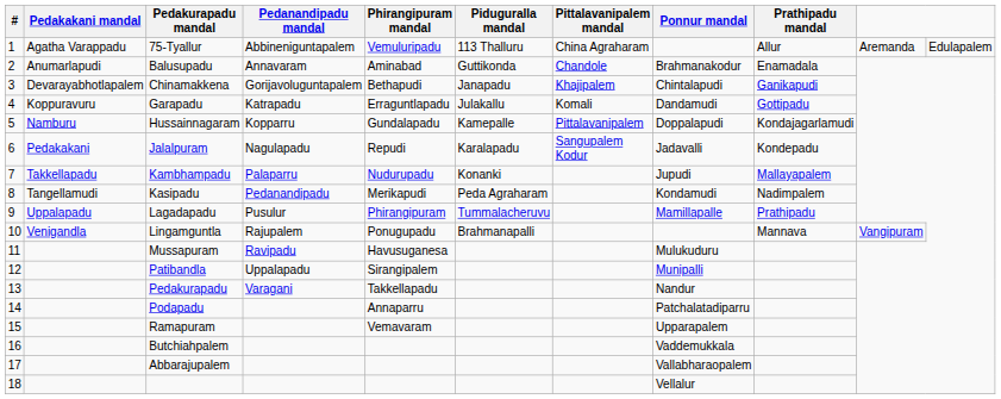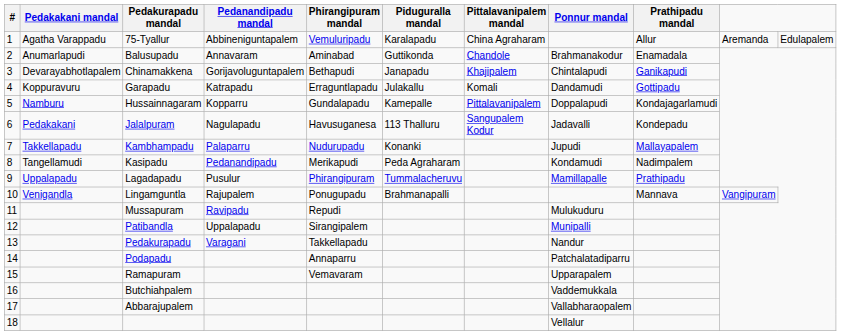 <table class="wikitable" width="700pt">
 <tr>
 <th>#</th>
 <th><a href='#'>Pedakakani mandal</a></th>
 <th>Pedakurapadu mandal</th>
 <th><a href='#'>Pedanandipadu mandal</a></th>
 <th>Phirangipuram mandal</th>
 <th>Piduguralla mandal</th>
 <th>Pittalavanipalem mandal</th>
 <th><a href='#'>Ponnur mandal</a></th>
 <th>Prathipadu mandal</th>
 </tr>
 <tr>
 <td>1</td>
 <td>Agatha Varappadu</td>
 <td>75-Tyallur</td>
 <td>Abbineniguntapalem</td>
 <td><a href='#'>Vemuluripadu</a></td>
-<td>113 Thalluru</td>
+<td>Karalapadu</td>
 <td>China Agraharam</td>
 <td></td>
 <td>Allur</td>
 <td>Aremanda</td>
 <td>Edulapalem</td>
 </tr>
 <tr>
 <td>2</td>
 <td>Anumarlapudi</td>
 <td>Balusupadu</td>
 <td>Annavaram</td>
 <td>Aminabad</td>
 <td>Guttikonda</td>
 <td><a href='#'>Chandole</a></td>
 <td>Brahmanakodur</td>
 <td>Enamadala</td>
 </tr>
 <tr>
 <td>3</td>
 <td>Devarayabhotlapalem</td>
 <td>Chinamakkena</td>
 <td>Gorijavoluguntapalem</td>
 <td>Bethapudi</td>
 <td>Janapadu</td>
 <td><a href='#'>Khajipalem</a></td>
 <td>Chintalapudi</td>
 <td><a href='#'>Ganikapudi</a></td>
 </tr>
 <tr>
 <td>4</td>
 <td>Koppuravuru</td>
 <td>Garapadu</td>
 <td>Katrapadu</td>
 <td>Erraguntlapadu</td>
 <td>Julakallu</td>
 <td>Komali</td>
 <td>Dandamudi</td>
 <td><a href='#'>Gottipadu</a></td>
 </tr>
 <tr>
 <td>5</td>
 <td><a href='#'>Namburu</a></td>
 <td>Hussainnagaram</td>
 <td>Kopparru</td>
 <td>Gundalapadu</td>
 <td>Kamepalle</td>
 <td><a href='#'>Pittalavanipalem</a></td>
 <td>Doppalapudi</td>
 <td>Kondajagarlamudi</td>
 </tr>
 <tr>
 <td>6</td>
 <td><a href='#'>Pedakakani</a></td>
 <td><a href='#'>Jalalpuram</a></td>
 <td>Nagulapadu</td>
-<td>Repudi</td>
-<td>Karalapadu</td>
+<td>Havusuganesa</td>
+<td>113 Thalluru</td>
 <td><a href='#'>Sangupalem Kodur</a></td>
 <td>Jadavalli</td>
 <td>Kondepadu</td>
 </tr>
 <tr>
 <td>7</td>
 <td><a href='#'>Takkellapadu</a></td>
 <td><a href='#'>Kambhampadu</a></td>
 <td><a href='#'>Palaparru</a></td>
 <td><a href='#'>Nudurupadu</a></td>
 <td>Konanki</td>
 <td></td>
 <td>Jupudi</td>
 <td><a href='#'>Mallayapalem</a></td>
 </tr>
 <tr>
 <td>8</td>
 <td>Tangellamudi</td>
 <td>Kasipadu</td>
 <td><a href='#'>Pedanandipadu</a></td>
 <td>Merikapudi</td>
 <td>Peda Agraharam</td>
 <td></td>
 <td>Kondamudi</td>
 <td>Nadimpalem</td>
 </tr>
 <tr>
 <td>9</td>
 <td><a href='#'>Uppalapadu</a></td>
 <td>Lagadapadu</td>
 <td>Pusulur</td>
 <td><a href='#'>Phirangipuram</a></td>
 <td><a href='#'>Tummalacheruvu</a></td>
 <td></td>
 <td><a href='#'>Mamillapalle</a></td>
 <td><a href='#'>Prathipadu</a></td>
 </tr>
 <tr>
 <td>10</td>
 <td><a href='#'>Venigandla</a></td>
 <td>Lingamguntla</td>
 <td>Rajupalem</td>
 <td>Ponugupadu</td>
 <td>Brahmanapalli</td>
 <td></td>
 <td></td>
 <td>Mannava</td>
 <td><a href='#'>Vangipuram</a></td>
 </tr>
 <tr>
 <td>11</td>
 <td></td>
 <td>Mussapuram</td>
 <td><a href='#'>Ravipadu</a></td>
-<td>Havusuganesa</td>
+<td>Repudi</td>
 <td></td>
 <td></td>
 <td>Mulukuduru</td>
 <td></td>
 </tr>
 <tr>
 <td>12</td>
 <td></td>
 <td><a href='#'>Patibandla</a></td>
 <td>Uppalapadu</td>
 <td>Sirangipalem</td>
 <td></td>
 <td></td>
 <td><a href='#'>Munipalli</a></td>
 <td></td>
 </tr>
 <tr>
 <td>13</td>
 <td></td>
 <td><a href='#'>Pedakurapadu</a></td>
 <td><a href='#'>Varagani</a></td>
 <td>Takkellapadu</td>
 <td></td>
 <td></td>
 <td>Nandur</td>
 <td></td>
 </tr>
 <tr>
 <td>14</td>
 <td></td>
 <td><a href='#'>Podapadu</a></td>
 <td></td>
 <td>Annaparru</td>
 <td></td>
 <td></td>
 <td>Patchalatadiparru</td>
 <td></td>
 </tr>
 <tr>
 <td>15</td>
 <td></td>
 <td>Ramapuram</td>
 <td></td>
 <td>Vemavaram</td>
 <td></td>
 <td></td>
 <td>Upparapalem</td>
 <td></td>
 </tr>
 <tr>
 <td>16</td>
 <td></td>
 <td>Butchiahpalem</td>
 <td></td>
 <td></td>
 <td></td>
 <td></td>
 <td>Vaddemukkala</td>
 <td></td>
 </tr>
 <tr>
 <td>17</td>
 <td></td>
 <td>Abbarajupalem</td>
 <td></td>
 <td></td>
 <td></td>
 <td></td>
 <td>Vallabharaopalem</td>
 <td></td>
 </tr>
 <tr>
 <td>18</td>
 <td></td>
 <td></td>
 <td></td>
 <td></td>
 <td></td>
 <td></td>
 <td>Vellalur</td>
 <td></td>
 </tr>
 </table>
